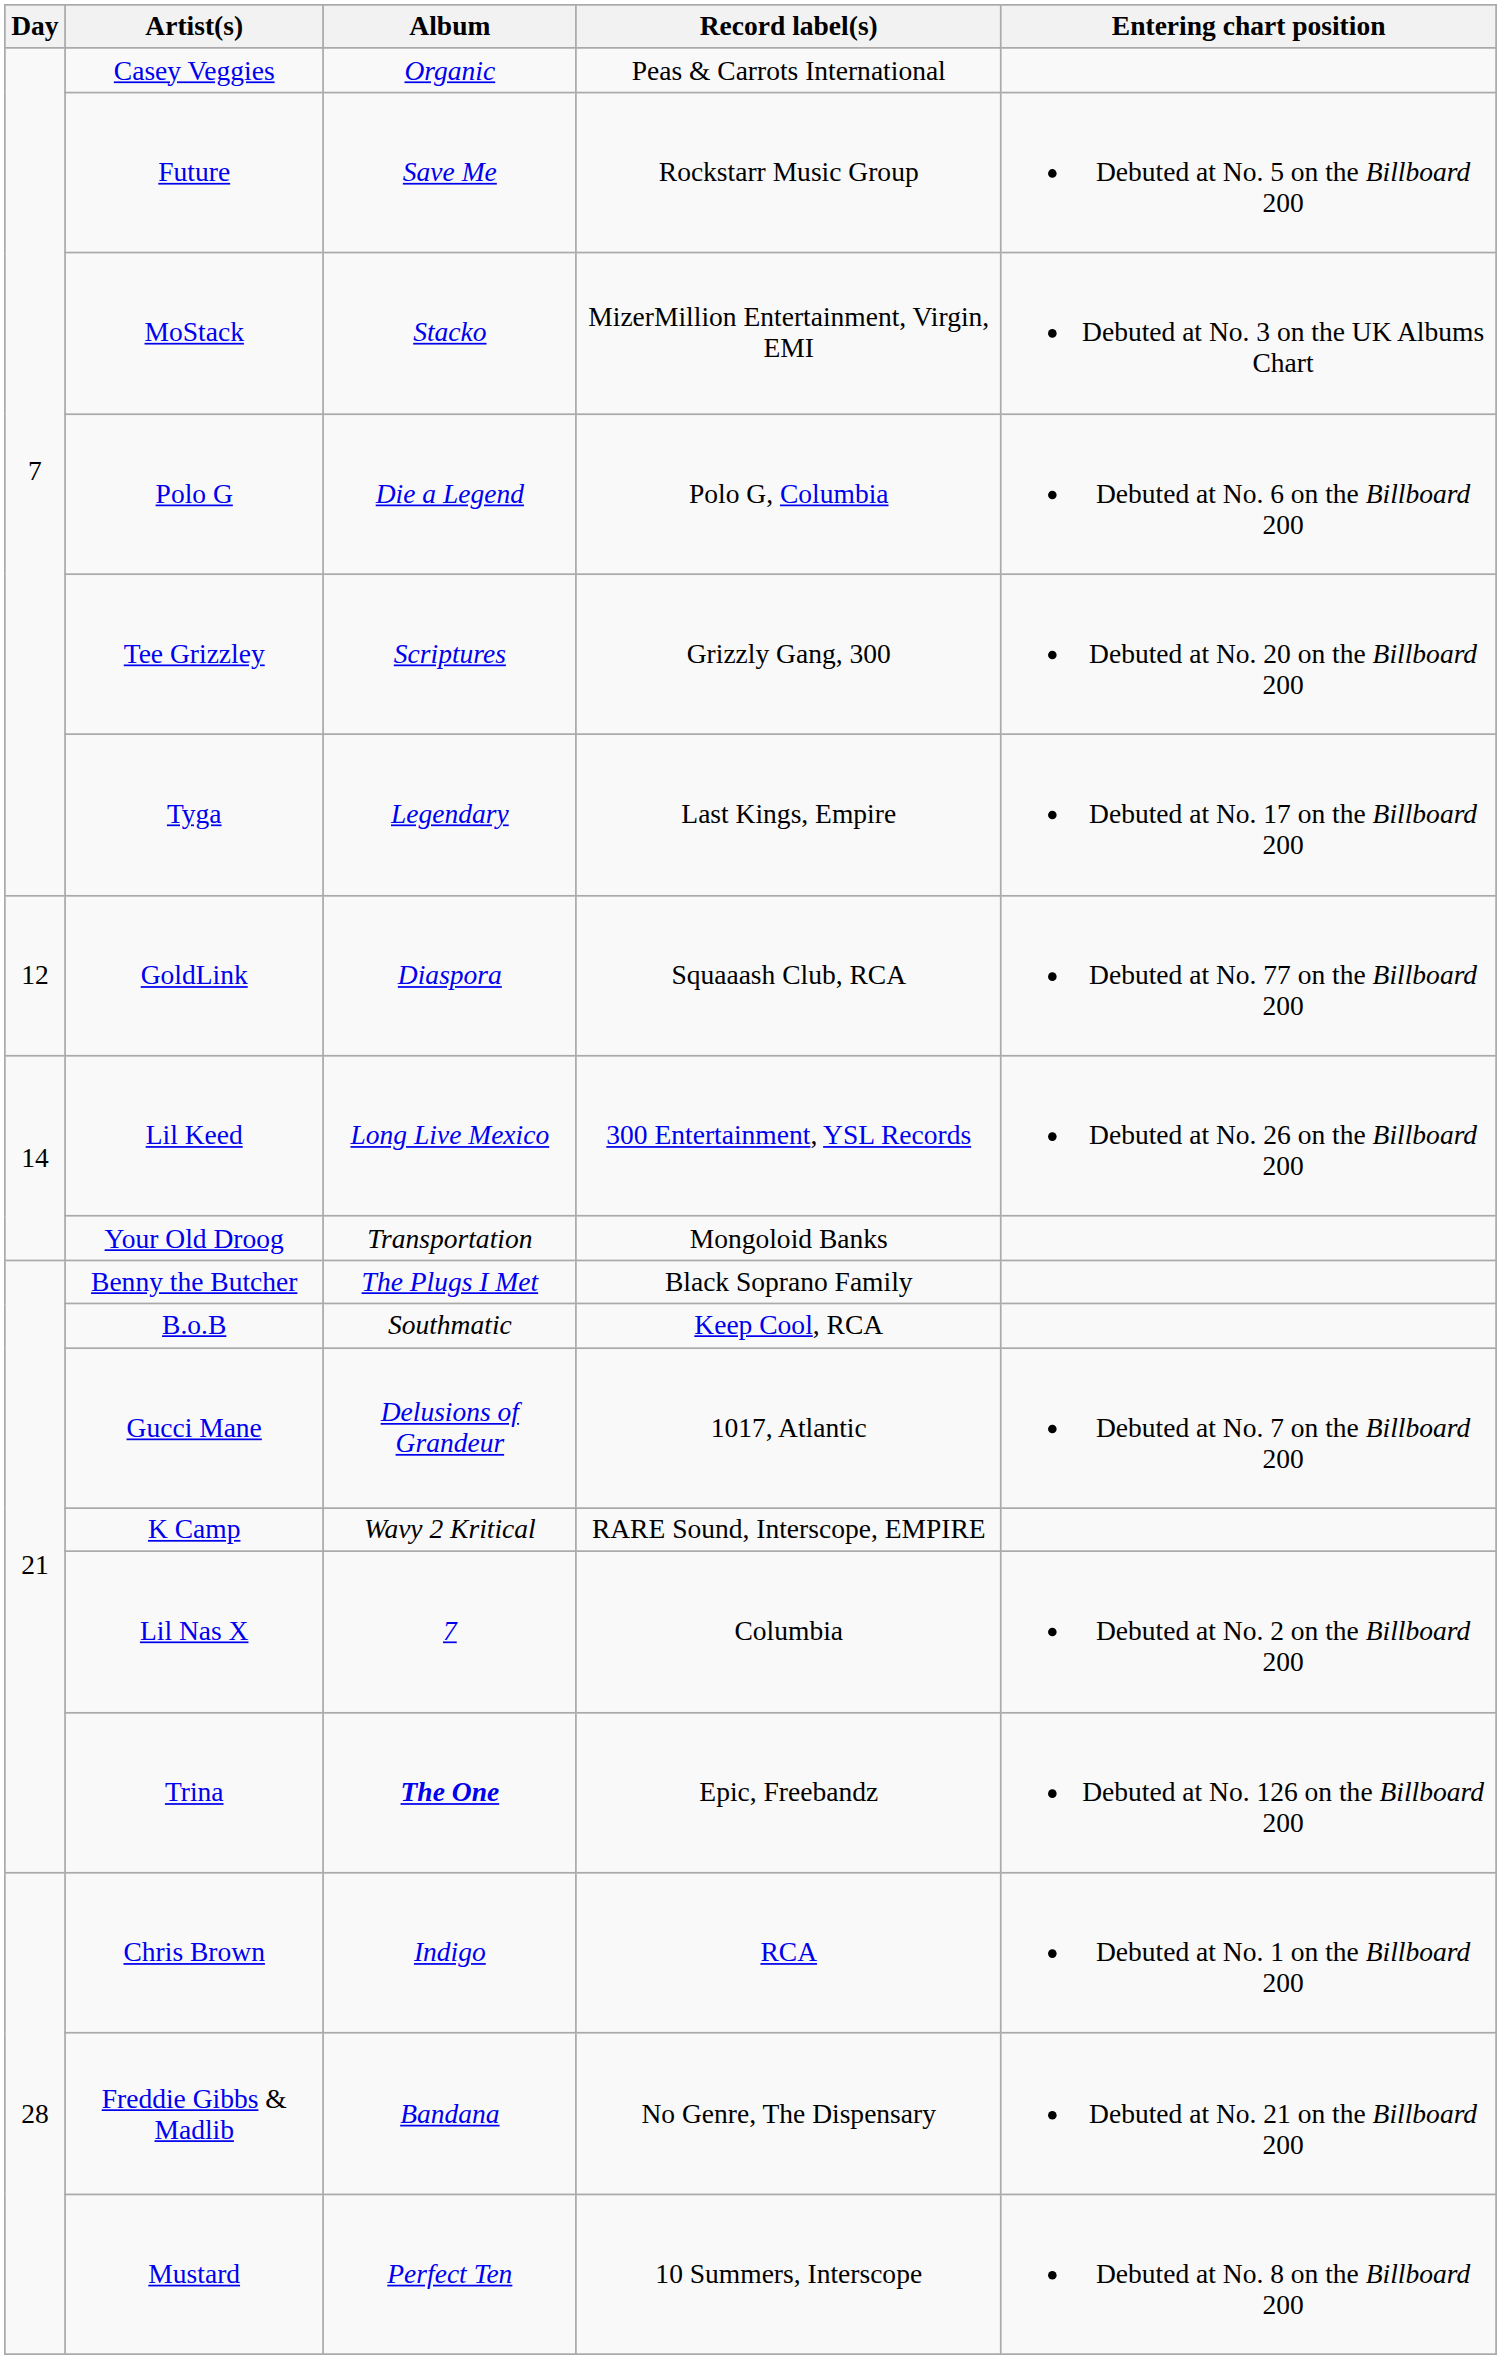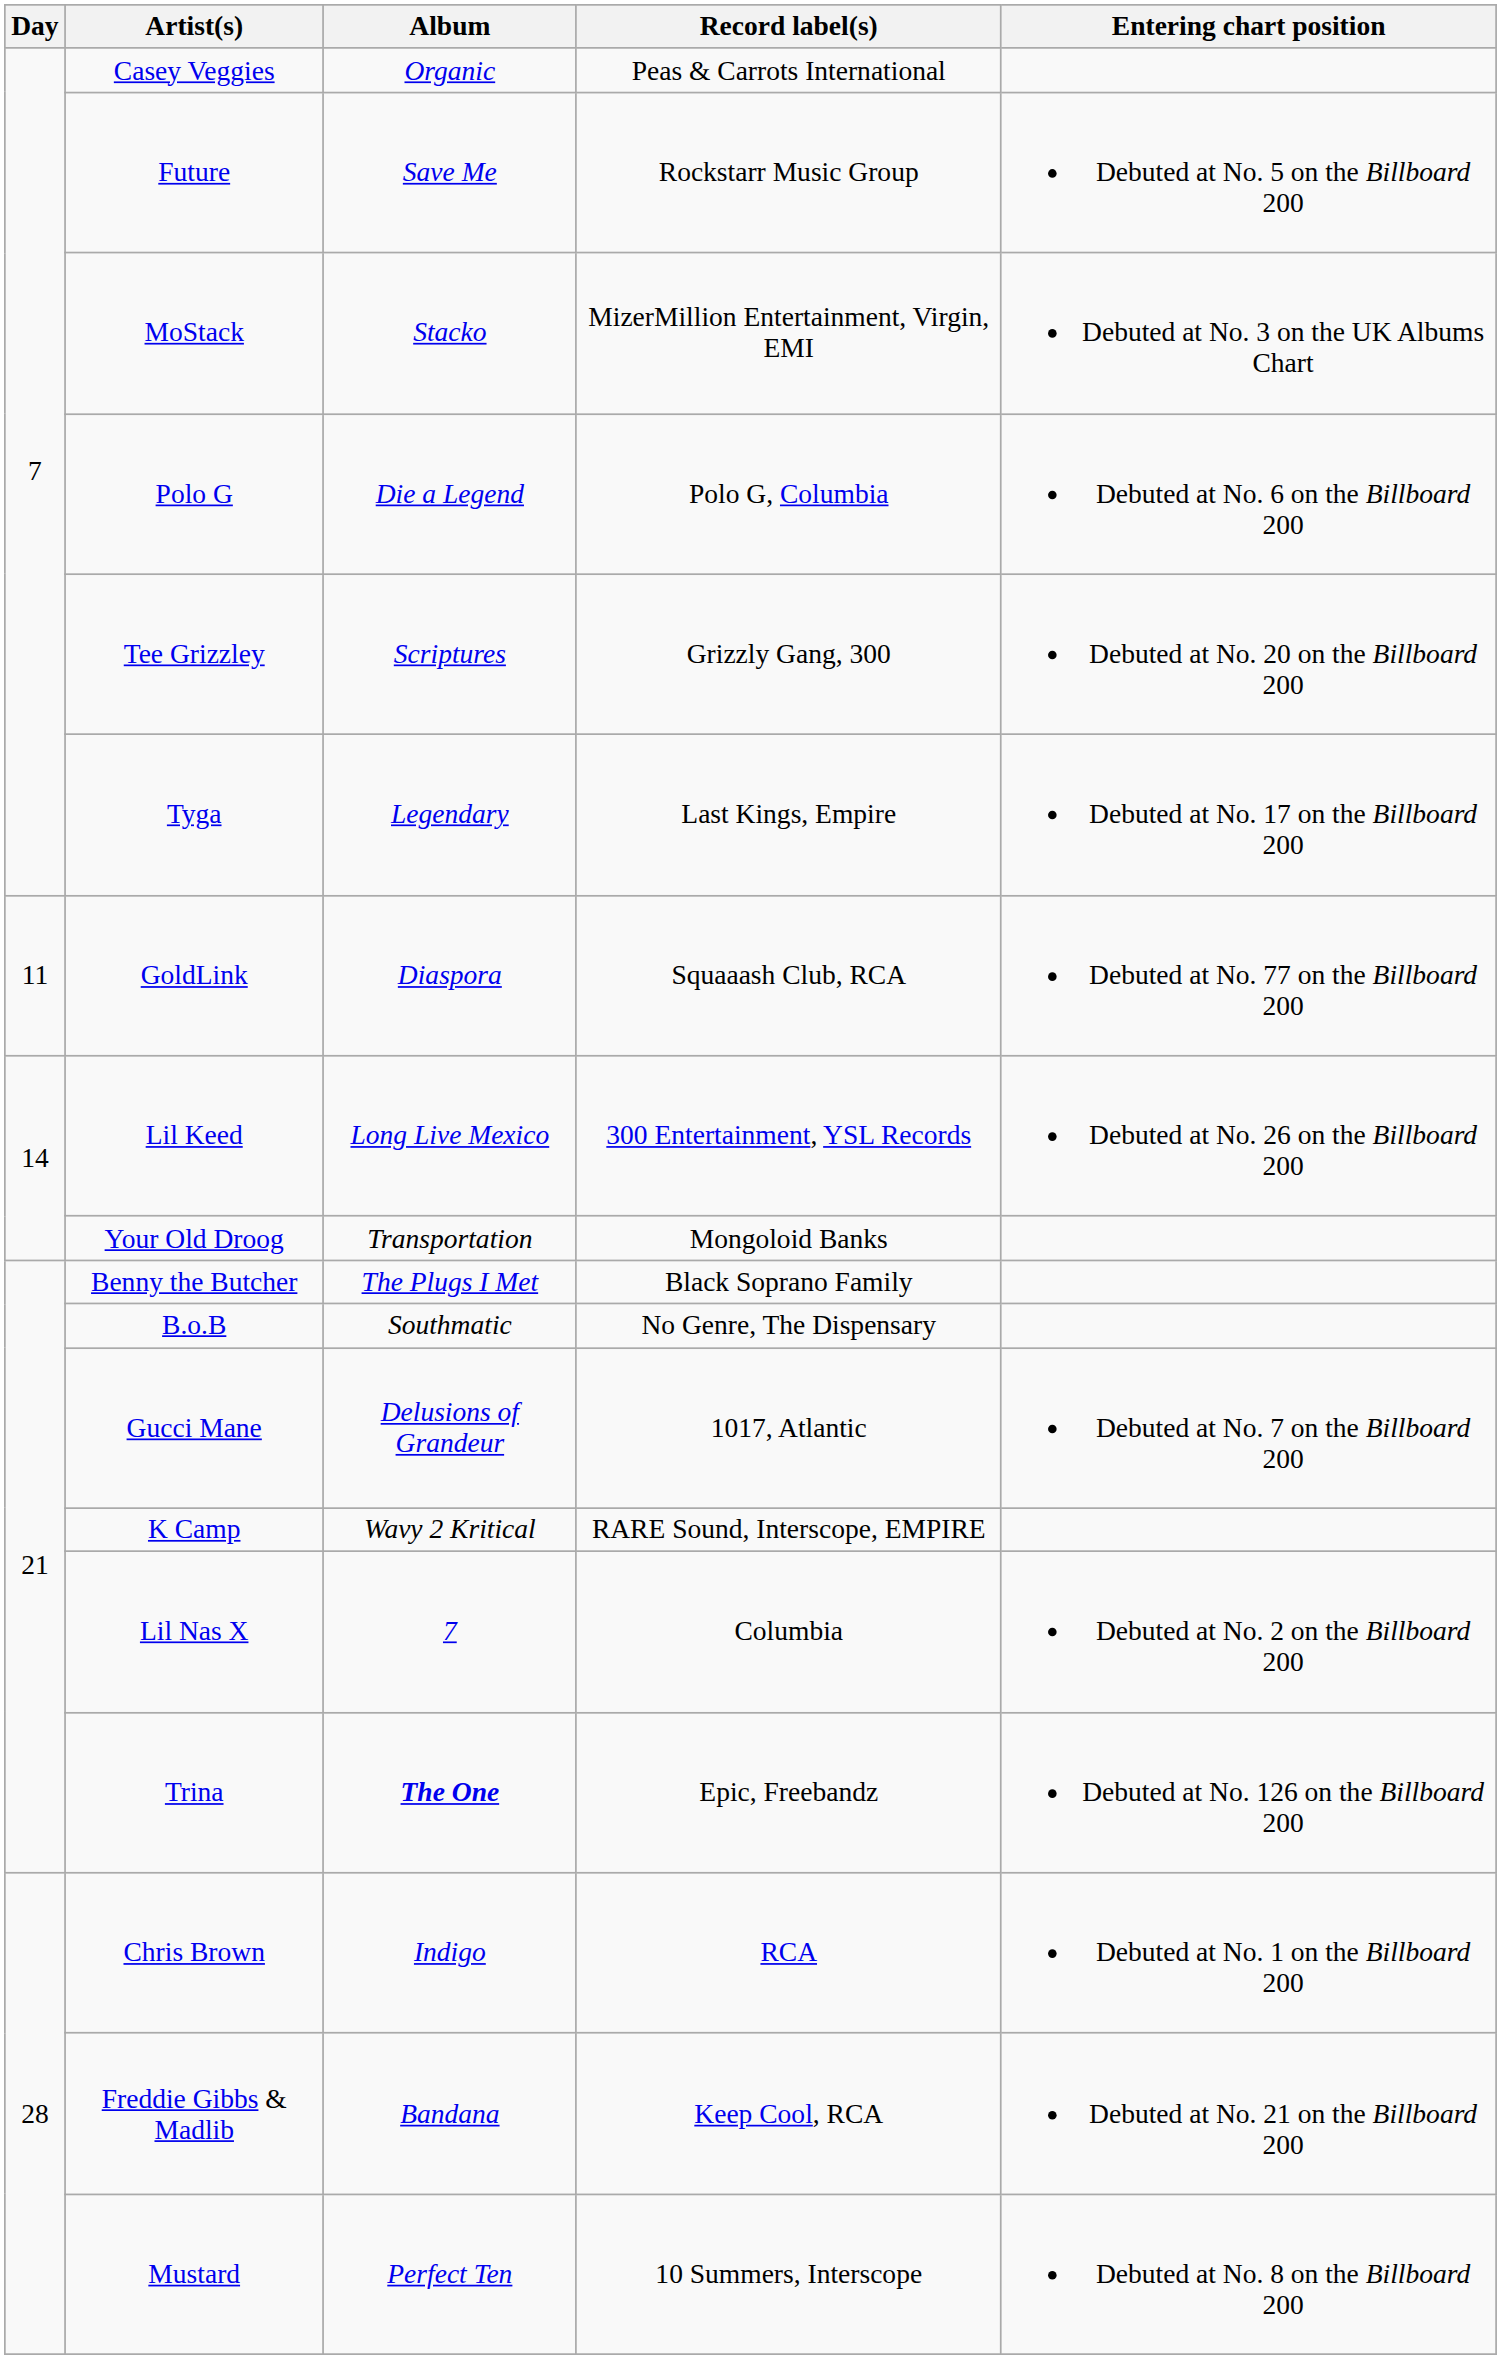 <table class="wikitable" style="text-align:center;">
 <tr>
 <th scope="col">Day</th>
 <th scope="col">Artist(s)</th>
 <th scope="col">Album</th>
 <th scope="col">Record label(s)</th>
 <th><strong>Entering chart position</strong></th>
 </tr>
 <tr>
 <td rowspan="6">7</td>
 <td><a href='#'>Casey Veggies</a></td>
 <td><em><a href='#'>Organic</a></em></td>
 <td>Peas & Carrots International</td>
 <td></td>
 </tr>
 <tr>
 <td><a href='#'>Future</a></td>
 <td><em><a href='#'>Save Me</a></em></td>
 <td>Rockstarr Music Group</td>
 <td><br><ul><li>Debuted at No. 5 on the <em>Billboard</em> 200</li></ul></td>
 </tr>
 <tr>
 <td><a href='#'>MoStack</a></td>
 <td><em><a href='#'>Stacko</a></em></td>
 <td>MizerMillion Entertainment, Virgin, EMI</td>
 <td><br><ul><li>Debuted at No. 3 on the UK Albums Chart</li></ul></td>
 </tr>
 <tr>
 <td><a href='#'>Polo G</a></td>
 <td><em><a href='#'>Die a Legend</a></em></td>
 <td>Polo G, <a href='#'>Columbia</a></td>
 <td><br><ul><li>Debuted at No. 6 on the <em>Billboard</em> 200</li></ul></td>
 </tr>
 <tr>
 <td><a href='#'>Tee Grizzley</a></td>
 <td><em><a href='#'>Scriptures</a></em></td>
 <td>Grizzly Gang, 300</td>
 <td><br><ul><li>Debuted at No. 20 on the <em>Billboard</em> 200</li></ul></td>
 </tr>
 <tr>
 <td><a href='#'>Tyga</a></td>
 <td><em><a href='#'>Legendary</a></em></td>
 <td>Last Kings, Empire</td>
 <td><br><ul><li>Debuted at No. 17 on the <em>Billboard</em> 200</li></ul></td>
 </tr>
 <tr>
-<td>12</td>
+<td>11</td>
 <td><a href='#'>GoldLink</a></td>
 <td><em><a href='#'>Diaspora</a></em></td>
 <td>Squaaash Club, RCA</td>
 <td><br><ul><li>Debuted at No. 77 on the <em>Billboard</em> 200</li></ul></td>
 </tr>
 <tr>
 <td rowspan="2">14</td>
 <td><a href='#'>Lil Keed</a></td>
 <td><em><a href='#'>Long Live Mexico</a></em></td>
 <td><a href='#'>300 Entertainment</a>, <a href='#'>YSL Records</a></td>
 <td><br><ul><li>Debuted at No. 26 on the <em>Billboard</em> 200</li></ul></td>
 </tr>
 <tr>
 <td><a href='#'>Your Old Droog</a></td>
 <td><em>Transportation</em></td>
 <td>Mongoloid Banks</td>
 <td></td>
 </tr>
 <tr>
 <td rowspan="6">21</td>
 <td><a href='#'>Benny the Butcher</a></td>
 <td><em><a href='#'>The Plugs I Met</a></em></td>
 <td>Black Soprano Family</td>
 <td></td>
 </tr>
 <tr>
 <td><a href='#'>B.o.B</a></td>
 <td><em>Southmatic</em></td>
-<td><a href='#'>Keep Cool</a>, RCA</td>
+<td>No Genre, The Dispensary</td>
 <td></td>
 </tr>
 <tr>
 <td><a href='#'>Gucci Mane</a></td>
 <td><em><a href='#'>Delusions of Grandeur</a></em></td>
 <td>1017, Atlantic</td>
 <td><br><ul><li>Debuted at No. 7 on the <em>Billboard</em> 200</li></ul></td>
 </tr>
 <tr>
 <td><a href='#'>K Camp</a></td>
 <td><em>Wavy 2 Kritical</em></td>
 <td>RARE Sound, Interscope, EMPIRE</td>
 <td></td>
 </tr>
 <tr>
 <td><a href='#'>Lil Nas X</a></td>
 <td><em><a href='#'>7</a></em></td>
 <td>Columbia</td>
 <td><br><ul><li>Debuted at No. 2 on the <em>Billboard</em> 200</li></ul></td>
 </tr>
 <tr>
 <td><a href='#'>Trina</a></td>
 <td><strong><em><a href='#'>The One</a></em></strong></td>
 <td>Epic, Freebandz</td>
 <td><br><ul><li>Debuted at No. 126 on the <em>Billboard</em> 200</li></ul></td>
 </tr>
 <tr>
 <td rowspan="3">28</td>
 <td><a href='#'>Chris Brown</a></td>
 <td><em><a href='#'>Indigo</a></em></td>
 <td><a href='#'>RCA</a></td>
 <td><br><ul><li>Debuted at No. 1 on the <em>Billboard</em> 200</li></ul></td>
 </tr>
 <tr>
 <td><a href='#'>Freddie Gibbs</a> & <a href='#'>Madlib</a></td>
 <td><em><a href='#'>Bandana</a></em></td>
-<td>No Genre, The Dispensary</td>
+<td><a href='#'>Keep Cool</a>, RCA</td>
 <td><br><ul><li>Debuted at No. 21 on the <em>Billboard</em> 200</li></ul></td>
 </tr>
 <tr>
 <td><a href='#'>Mustard</a></td>
 <td><em><a href='#'>Perfect Ten</a></em></td>
 <td>10 Summers, Interscope</td>
 <td><br><ul><li>Debuted at No. 8 on the <em>Billboard</em> 200</li></ul></td>
 </tr>
 <tr>
 </tr>
 </table>
